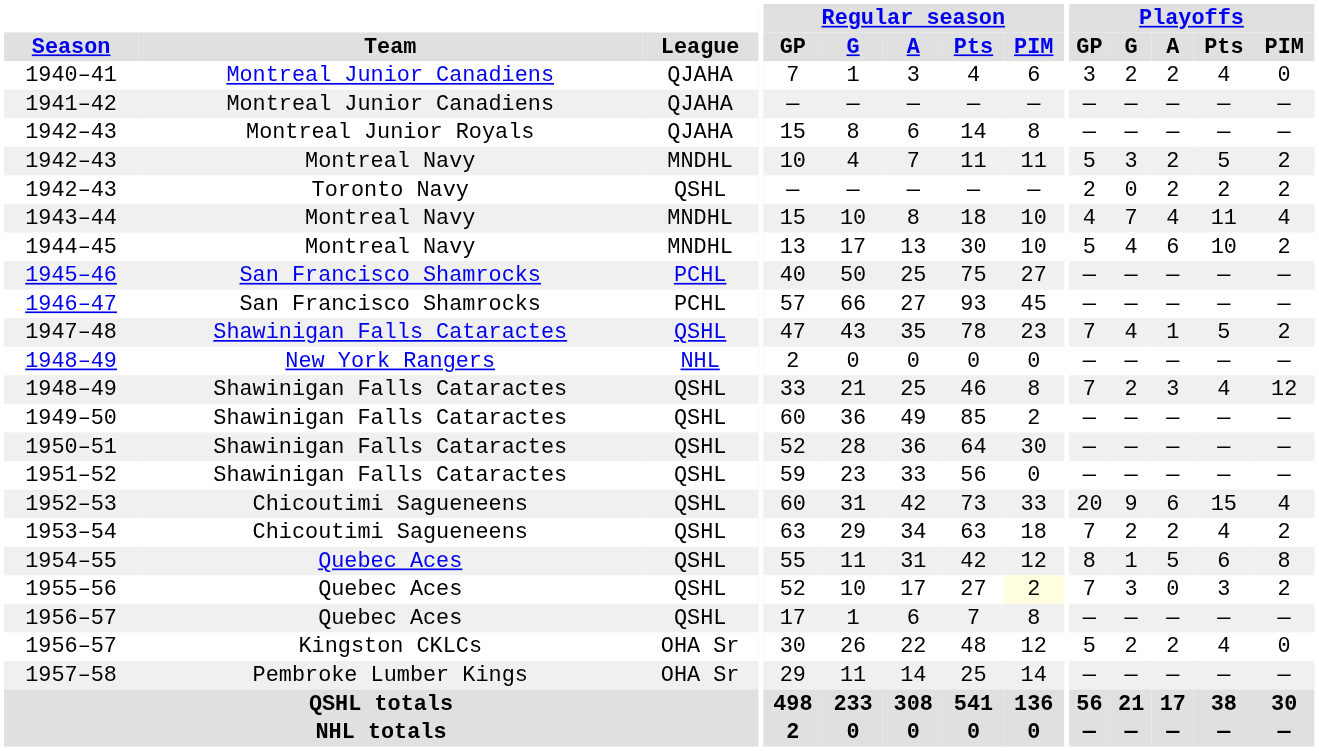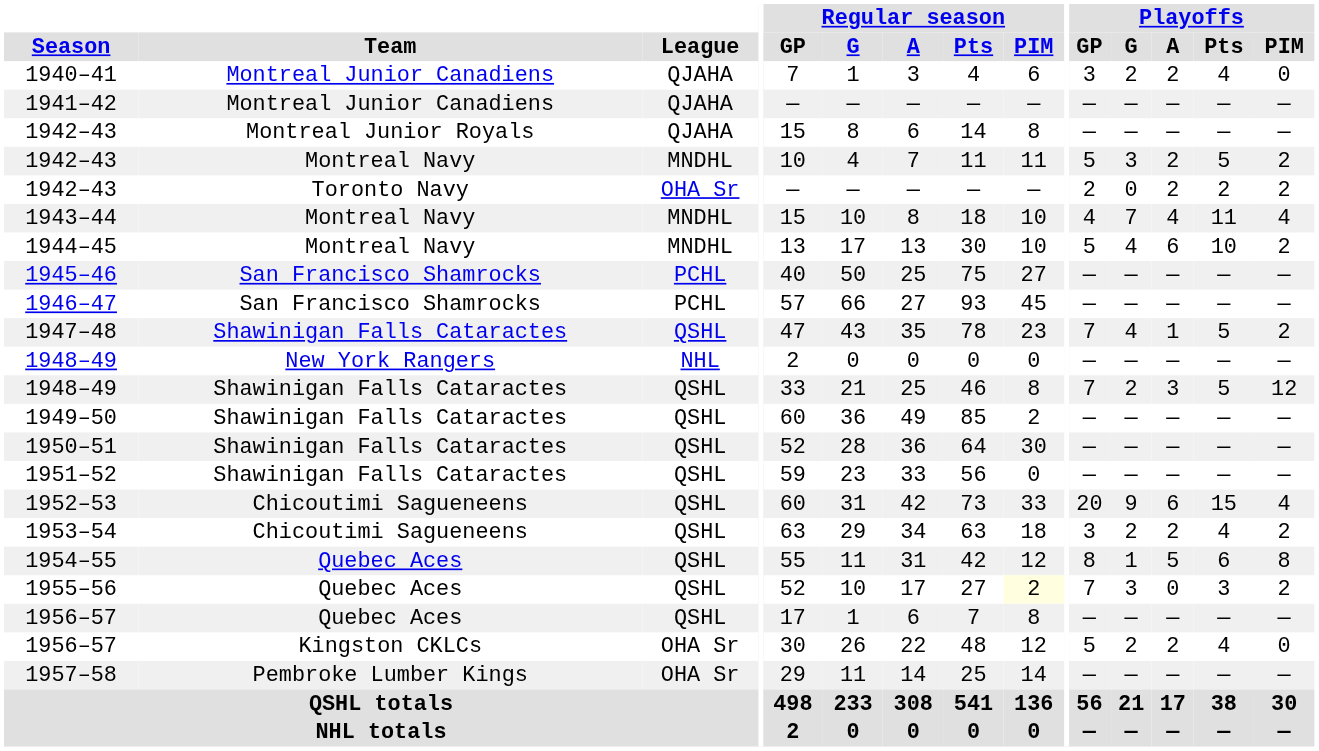 <table border="0" cellpadding="1" cellspacing="0" style="text-align:center; width:60em">
 <tr bgcolor="#e0e0e0">
 <th colspan="3" bgcolor="#ffffff"></th>
 <th rowspan="100" bgcolor="#ffffff"></th>
 <th colspan="5"><a href='#'>Regular season</a></th>
 <th rowspan="100" bgcolor="#ffffff"></th>
 <th colspan="5"><a href='#'>Playoffs</a></th>
 </tr>
 <tr bgcolor="#e0e0e0">
 <th><a href='#'>Season</a></th>
 <th>Team</th>
 <th>League</th>
 <th>GP</th>
 <th><a href='#'>G</a></th>
 <th><a href='#'>A</a></th>
 <th><a href='#'>Pts</a></th>
 <th><a href='#'>PIM</a></th>
 <th>GP</th>
 <th>G</th>
 <th>A</th>
 <th>Pts</th>
 <th>PIM</th>
 </tr>
 <tr>
 <td>1940–41</td>
 <td><a href='#'>Montreal Junior Canadiens</a></td>
 <td>QJAHA</td>
 <td>7</td>
 <td>1</td>
 <td>3</td>
 <td>4</td>
 <td>6</td>
 <td>3</td>
 <td>2</td>
 <td>2</td>
 <td>4</td>
 <td>0</td>
 </tr>
 <tr bgcolor="#f0f0f0">
 <td>1941–42</td>
 <td>Montreal Junior Canadiens</td>
 <td>QJAHA</td>
 <td>—</td>
 <td>—</td>
 <td>—</td>
 <td>—</td>
 <td>—</td>
 <td>—</td>
 <td>—</td>
 <td>—</td>
 <td>—</td>
 <td>—</td>
 </tr>
 <tr>
 <td>1942–43</td>
 <td>Montreal Junior Royals</td>
 <td>QJAHA</td>
 <td>15</td>
 <td>8</td>
 <td>6</td>
 <td>14</td>
 <td>8</td>
 <td>—</td>
 <td>—</td>
 <td>—</td>
 <td>—</td>
 <td>—</td>
 </tr>
 <tr bgcolor="#f0f0f0">
 <td>1942–43</td>
 <td>Montreal Navy</td>
 <td>MNDHL</td>
 <td>10</td>
 <td>4</td>
 <td>7</td>
 <td>11</td>
 <td>11</td>
 <td>5</td>
 <td>3</td>
 <td>2</td>
 <td>5</td>
 <td>2</td>
 </tr>
 <tr>
 <td>1942–43</td>
 <td>Toronto Navy</td>
-<td>QSHL</td>
+<td><a href='#'>OHA Sr</a></td>
 <td>—</td>
 <td>—</td>
 <td>—</td>
 <td>—</td>
 <td>—</td>
 <td>2</td>
 <td>0</td>
 <td>2</td>
 <td>2</td>
 <td>2</td>
 </tr>
 <tr bgcolor="#f0f0f0">
 <td>1943–44</td>
 <td>Montreal Navy</td>
 <td>MNDHL</td>
 <td>15</td>
 <td>10</td>
 <td>8</td>
 <td>18</td>
 <td>10</td>
 <td>4</td>
 <td>7</td>
 <td>4</td>
 <td>11</td>
 <td>4</td>
 </tr>
 <tr>
 <td>1944–45</td>
 <td>Montreal Navy</td>
 <td>MNDHL</td>
 <td>13</td>
 <td>17</td>
 <td>13</td>
 <td>30</td>
 <td>10</td>
 <td>5</td>
 <td>4</td>
 <td>6</td>
 <td>10</td>
 <td>2</td>
 </tr>
 <tr bgcolor="#f0f0f0">
 <td><a href='#'>1945–46</a></td>
 <td><a href='#'>San Francisco Shamrocks</a></td>
 <td><a href='#'>PCHL</a></td>
 <td>40</td>
 <td>50</td>
 <td>25</td>
 <td>75</td>
 <td>27</td>
 <td>—</td>
 <td>—</td>
 <td>—</td>
 <td>—</td>
 <td>—</td>
 </tr>
 <tr>
 <td><a href='#'>1946–47</a></td>
 <td>San Francisco Shamrocks</td>
 <td>PCHL</td>
 <td>57</td>
 <td>66</td>
 <td>27</td>
 <td>93</td>
 <td>45</td>
 <td>—</td>
 <td>—</td>
 <td>—</td>
 <td>—</td>
 <td>—</td>
 </tr>
 <tr bgcolor="#f0f0f0">
 <td>1947–48</td>
 <td><a href='#'>Shawinigan Falls Cataractes</a></td>
 <td><a href='#'>QSHL</a></td>
 <td>47</td>
 <td>43</td>
 <td>35</td>
 <td>78</td>
 <td>23</td>
 <td>7</td>
 <td>4</td>
 <td>1</td>
 <td>5</td>
 <td>2</td>
 </tr>
 <tr>
 <td><a href='#'>1948–49</a></td>
 <td><a href='#'>New York Rangers</a></td>
 <td><a href='#'>NHL</a></td>
 <td>2</td>
 <td>0</td>
 <td>0</td>
 <td>0</td>
 <td>0</td>
 <td>—</td>
 <td>—</td>
 <td>—</td>
 <td>—</td>
 <td>—</td>
 </tr>
 <tr bgcolor="#f0f0f0">
 <td>1948–49</td>
 <td>Shawinigan Falls Cataractes</td>
 <td>QSHL</td>
 <td>33</td>
 <td>21</td>
 <td>25</td>
 <td>46</td>
 <td>8</td>
 <td>7</td>
 <td>2</td>
 <td>3</td>
-<td>4</td>
+<td>5</td>
 <td>12</td>
 </tr>
 <tr>
 <td>1949–50</td>
 <td>Shawinigan Falls Cataractes</td>
 <td>QSHL</td>
 <td>60</td>
 <td>36</td>
 <td>49</td>
 <td>85</td>
 <td>2</td>
 <td>—</td>
 <td>—</td>
 <td>—</td>
 <td>—</td>
 <td>—</td>
 </tr>
 <tr bgcolor="#f0f0f0">
 <td>1950–51</td>
 <td>Shawinigan Falls Cataractes</td>
 <td>QSHL</td>
 <td>52</td>
 <td>28</td>
 <td>36</td>
 <td>64</td>
 <td>30</td>
 <td>—</td>
 <td>—</td>
 <td>—</td>
 <td>—</td>
 <td>—</td>
 </tr>
 <tr>
 <td>1951–52</td>
 <td>Shawinigan Falls Cataractes</td>
 <td>QSHL</td>
 <td>59</td>
 <td>23</td>
 <td>33</td>
 <td>56</td>
 <td>0</td>
 <td>—</td>
 <td>—</td>
 <td>—</td>
 <td>—</td>
 <td>—</td>
 </tr>
 <tr bgcolor="#f0f0f0">
 <td>1952–53</td>
 <td>Chicoutimi Sagueneens</td>
 <td>QSHL</td>
 <td>60</td>
 <td>31</td>
 <td>42</td>
 <td>73</td>
 <td>33</td>
 <td>20</td>
 <td>9</td>
 <td>6</td>
 <td>15</td>
 <td>4</td>
 </tr>
 <tr>
 <td>1953–54</td>
 <td>Chicoutimi Sagueneens</td>
 <td>QSHL</td>
 <td>63</td>
 <td>29</td>
 <td>34</td>
 <td>63</td>
 <td>18</td>
-<td>7</td>
+<td>3</td>
 <td>2</td>
 <td>2</td>
 <td>4</td>
 <td>2</td>
 </tr>
 <tr bgcolor="#f0f0f0">
 <td>1954–55</td>
 <td><a href='#'>Quebec Aces</a></td>
 <td>QSHL</td>
 <td>55</td>
 <td>11</td>
 <td>31</td>
 <td>42</td>
 <td>12</td>
 <td>8</td>
 <td>1</td>
 <td>5</td>
 <td>6</td>
 <td>8</td>
 </tr>
 <tr>
 <td>1955–56</td>
 <td>Quebec Aces</td>
 <td>QSHL</td>
 <td>52</td>
 <td>10</td>
 <td>17</td>
 <td>27</td>
 <td style="background: lightyellow;">2</td>
 <td>7</td>
 <td>3</td>
 <td>0</td>
 <td>3</td>
 <td>2</td>
 </tr>
 <tr bgcolor="#f0f0f0">
 <td>1956–57</td>
 <td>Quebec Aces</td>
 <td>QSHL</td>
 <td>17</td>
 <td>1</td>
 <td>6</td>
 <td>7</td>
 <td>8</td>
 <td>—</td>
 <td>—</td>
 <td>—</td>
 <td>—</td>
 <td>—</td>
 </tr>
 <tr>
 <td>1956–57</td>
 <td>Kingston CKLCs</td>
 <td>OHA Sr</td>
 <td>30</td>
 <td>26</td>
 <td>22</td>
 <td>48</td>
 <td>12</td>
 <td>5</td>
 <td>2</td>
 <td>2</td>
 <td>4</td>
 <td>0</td>
 </tr>
 <tr bgcolor="#f0f0f0">
 <td>1957–58</td>
 <td>Pembroke Lumber Kings</td>
 <td>OHA Sr</td>
 <td>29</td>
 <td>11</td>
 <td>14</td>
 <td>25</td>
 <td>14</td>
 <td>—</td>
 <td>—</td>
 <td>—</td>
 <td>—</td>
 <td>—</td>
 </tr>
 <tr bgcolor="#e0e0e0">
 <th colspan="3">QSHL totals</th>
 <th>498</th>
 <th>233</th>
 <th>308</th>
 <th>541</th>
 <th>136</th>
 <th>56</th>
 <th>21</th>
 <th>17</th>
 <th>38</th>
 <th>30</th>
 </tr>
 <tr bgcolor="#e0e0e0">
 <th colspan="3">NHL totals</th>
 <th>2</th>
 <th>0</th>
 <th>0</th>
 <th>0</th>
 <th>0</th>
 <th>—</th>
 <th>—</th>
 <th>—</th>
 <th>—</th>
 <th>—</th>
 </tr>
 </table>
